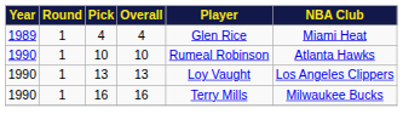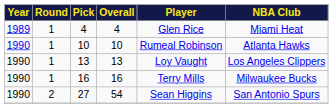 <table class="wikitable" width="80%">
 <tr align="center"  style="background:#121849;color:#F8E616;">
 <td><strong>Year</strong></td>
 <td><strong>Round</strong></td>
 <td><strong>Pick</strong></td>
 <td><strong>Overall</strong></td>
 <td><strong>Player</strong></td>
 <td><strong>NBA Club</strong></td>
 </tr>
 <tr align="center" bgcolor="">
 <td><a href='#'>1989</a></td>
 <td>1</td>
 <td>4</td>
 <td>4</td>
 <td><a href='#'>Glen Rice</a></td>
 <td><a href='#'>Miami Heat</a></td>
 </tr>
 <tr align="center" bgcolor="">
 <td><a href='#'>1990</a></td>
 <td>1</td>
 <td>10</td>
 <td>10</td>
 <td><a href='#'>Rumeal Robinson</a></td>
 <td><a href='#'>Atlanta Hawks</a></td>
 </tr>
 <tr align="center" bgcolor="">
 <td>1990</td>
 <td>1</td>
 <td>13</td>
 <td>13</td>
 <td><a href='#'>Loy Vaught</a></td>
 <td><a href='#'>Los Angeles Clippers</a></td>
 </tr>
 <tr align="center" bgcolor="">
 <td>1990</td>
 <td>1</td>
 <td>16</td>
 <td>16</td>
 <td><a href='#'>Terry Mills</a></td>
 <td><a href='#'>Milwaukee Bucks</a></td>
 </tr>
 <tr align="center" bgcolor="">
+<td>1990</td>
+<td>2</td>
+<td>27</td>
+<td>54</td>
+<td><a href='#'>Sean Higgins</a></td>
+<td><a href='#'>San Antonio Spurs</a></td>
+</tr>
+<tr align="center" bgcolor="">
 </tr>
 </table>
